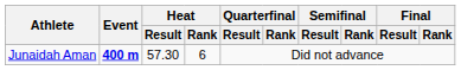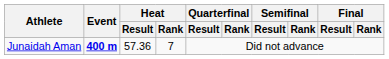 <table class="wikitable" style="font-size:90%">
 <tr>
 <th rowspan="2">Athlete</th>
 <th rowspan="2">Event</th>
 <th colspan="2">Heat</th>
 <th colspan="2">Quarterfinal</th>
 <th colspan="2">Semifinal</th>
 <th colspan="2">Final</th>
 </tr>
 <tr style="font-size:95%">
 <th>Result</th>
 <th>Rank</th>
 <th>Result</th>
 <th>Rank</th>
 <th>Result</th>
 <th>Rank</th>
 <th>Result</th>
 <th>Rank</th>
 </tr>
 <tr align=center>
 <td align=left><a href='#'>Junaidah Aman</a></td>
 <td align=left><strong><a href='#'>400 m</a></strong></td>
-<td>57.30</td>
-<td>6</td>
+<td>57.36</td>
+<td>7</td>
 <td colspan=6>Did not advance</td>
 </tr>
 </table>
